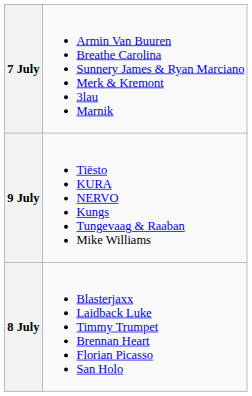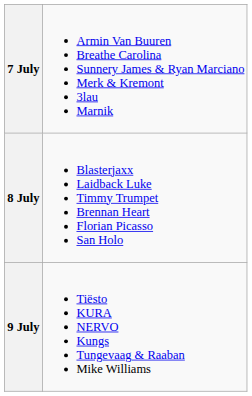 <table class="wikitable">
 <tr>
 <th>7 July</th>
 <td><br><ul><li><a href='#'>Armin Van Buuren</a></li><li><a href='#'>Breathe Carolina</a></li><li><a href='#'>Sunnery James & Ryan Marciano</a></li><li><a href='#'>Merk & Kremont</a></li><li><a href='#'>3lau</a></li><li><a href='#'>Marnik</a></li></ul></td>
 </tr>
 <tr>
+<th>8 July</th>
+<td><br><ul><li><a href='#'>Blasterjaxx</a></li><li><a href='#'>Laidback Luke</a></li><li><a href='#'>Timmy Trumpet</a></li><li><a href='#'>Brennan Heart</a></li><li><a href='#'>Florian Picasso</a></li><li><a href='#'>San Holo</a></li></ul></td>
+</tr>
+<tr>
 <th>9 July</th>
 <td><br><ul><li><a href='#'>Tiësto</a></li><li><a href='#'>KURA</a></li><li><a href='#'>NERVO</a></li><li><a href='#'>Kungs</a></li><li><a href='#'>Tungevaag & Raaban</a></li><li>Mike Williams</li></ul></td>
 </tr>
-<tr>
-<th>8 July</th>
-<td><br><ul><li><a href='#'>Blasterjaxx</a></li><li><a href='#'>Laidback Luke</a></li><li><a href='#'>Timmy Trumpet</a></li><li><a href='#'>Brennan Heart</a></li><li><a href='#'>Florian Picasso</a></li><li><a href='#'>San Holo</a></li></ul></td>
-</tr>
 </table>
